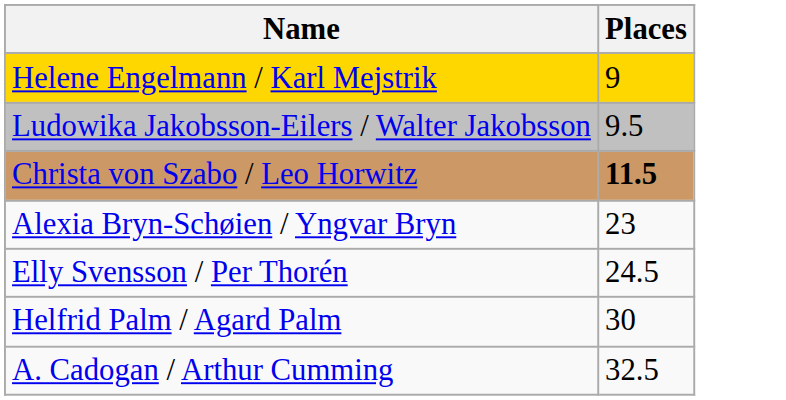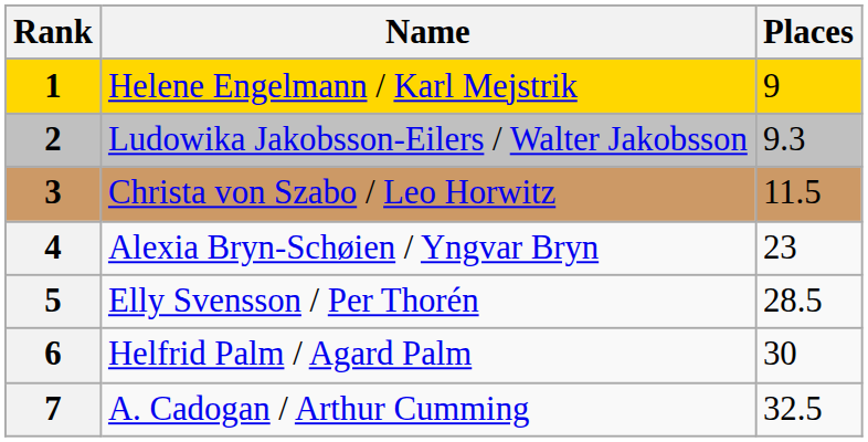 <table class="wikitable">
 <tr>
+<th>Rank</th>
 <th>Name</th>
 <th>Places</th>
 </tr>
 <tr bgcolor=gold>
+<td align=center><strong>1</strong></td>
 <td> <a href='#'>Helene Engelmann</a> / <a href='#'>Karl Mejstrik</a></td>
 <td>9</td>
 </tr>
 <tr bgcolor=silver>
+<td align=center><strong>2</strong></td>
 <td> <a href='#'>Ludowika Jakobsson-Eilers</a> / <a href='#'>Walter Jakobsson</a></td>
-<td>9.5</td>
+<td>9.3</td>
 </tr>
 <tr bgcolor=cc9966>
+<td align=center><strong>3</strong></td>
 <td> <a href='#'>Christa von Szabo</a> / <a href='#'>Leo Horwitz</a></td>
-<td><strong>11.5</strong></td>
+<td>11.5</td>
 </tr>
 <tr>
+<th>4</th>
 <td> <a href='#'>Alexia Bryn-Schøien</a> / <a href='#'>Yngvar Bryn</a></td>
 <td>23</td>
 </tr>
 <tr>
+<th>5</th>
 <td> <a href='#'>Elly Svensson</a> / <a href='#'>Per Thorén</a></td>
-<td>24.5</td>
+<td>28.5</td>
 </tr>
 <tr>
+<th>6</th>
 <td> <a href='#'>Helfrid Palm</a> / <a href='#'>Agard Palm</a></td>
 <td>30</td>
 </tr>
 <tr>
+<th>7</th>
 <td> <a href='#'>A. Cadogan</a> / <a href='#'>Arthur Cumming</a></td>
 <td>32.5</td>
 </tr>
 </table>
